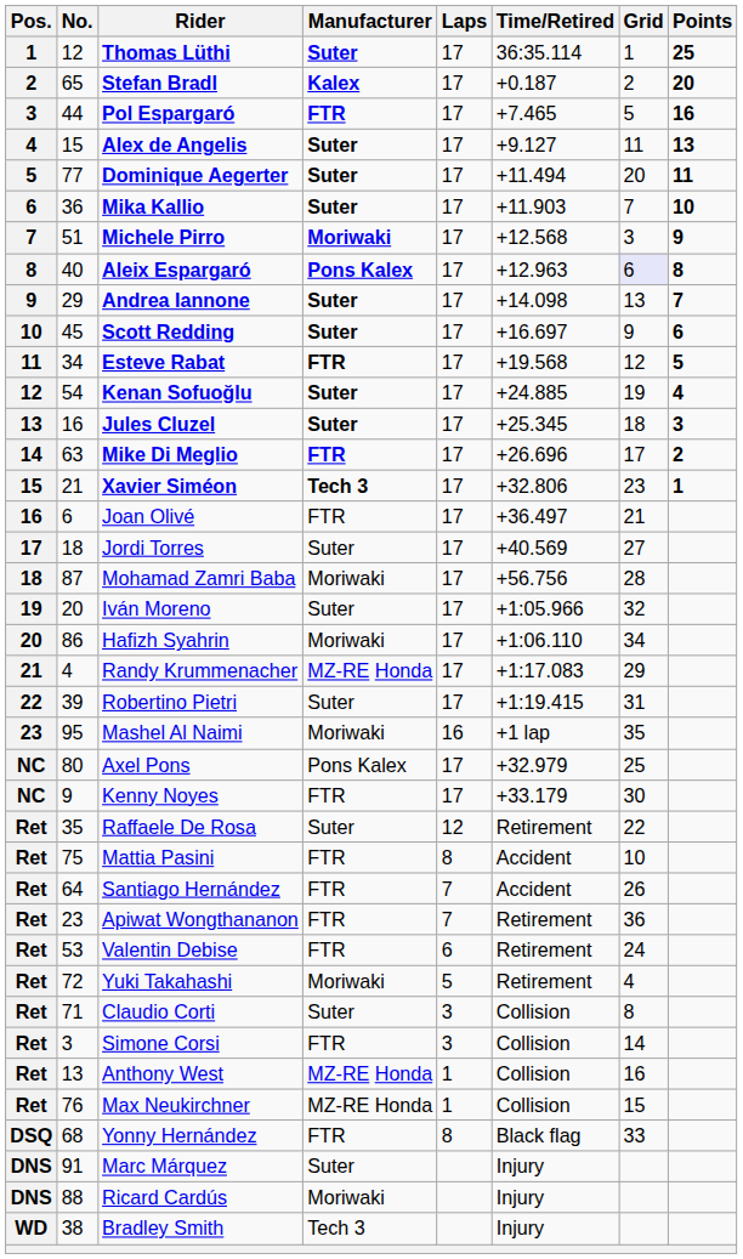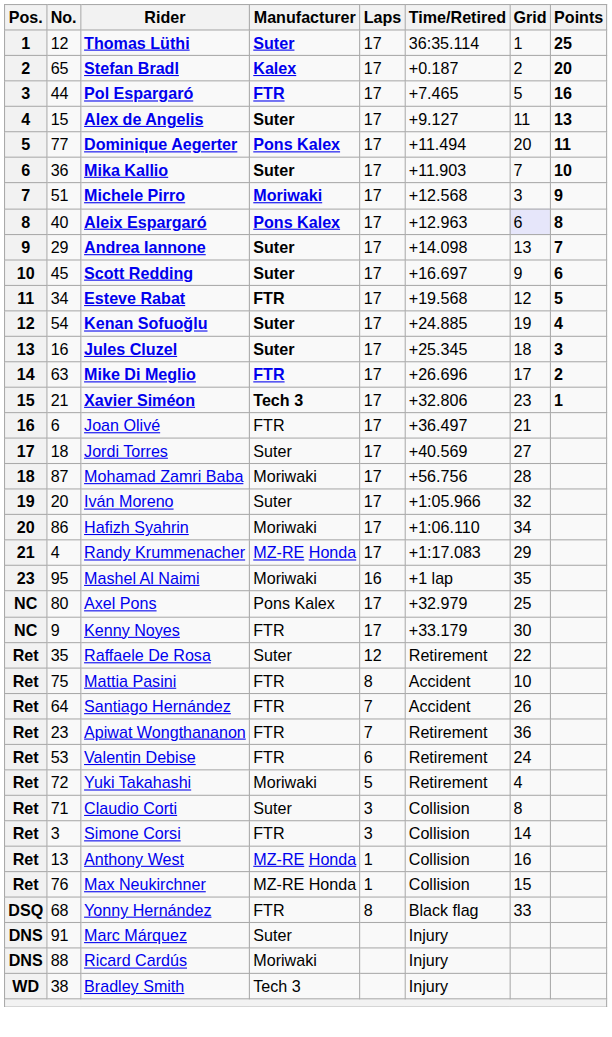 <table class="wikitable" style="font-size: 95%;">
 <tr>
 <th>Pos.</th>
 <th>No.</th>
 <th>Rider</th>
 <th>Manufacturer</th>
 <th>Laps</th>
 <th>Time/Retired</th>
 <th>Grid</th>
 <th>Points</th>
 </tr>
 <tr>
 <th>1</th>
 <td>12</td>
 <td> <strong><a href='#'>Thomas Lüthi</a></strong></td>
 <td><strong><a href='#'>Suter</a></strong></td>
 <td>17</td>
 <td>36:35.114</td>
 <td>1</td>
 <td><strong>25</strong></td>
 </tr>
 <tr>
 <th>2</th>
 <td>65</td>
 <td> <strong><a href='#'>Stefan Bradl</a></strong></td>
 <td><strong><a href='#'>Kalex</a></strong></td>
 <td>17</td>
 <td>+0.187</td>
 <td>2</td>
 <td><strong>20</strong></td>
 </tr>
 <tr>
 <th>3</th>
 <td>44</td>
 <td> <strong><a href='#'>Pol Espargaró</a></strong></td>
 <td><strong><a href='#'>FTR</a></strong></td>
 <td>17</td>
 <td>+7.465</td>
 <td>5</td>
 <td><strong>16</strong></td>
 </tr>
 <tr>
 <th>4</th>
 <td>15</td>
 <td> <strong><a href='#'>Alex de Angelis</a></strong></td>
 <td><strong>Suter</strong></td>
 <td>17</td>
 <td>+9.127</td>
 <td>11</td>
 <td><strong>13</strong></td>
 </tr>
 <tr>
 <th>5</th>
 <td>77</td>
 <td> <strong><a href='#'>Dominique Aegerter</a></strong></td>
-<td><strong>Suter</strong></td>
+<td><strong><a href='#'>Pons Kalex</a></strong></td>
 <td>17</td>
 <td>+11.494</td>
 <td>20</td>
 <td><strong>11</strong></td>
 </tr>
 <tr>
 <th>6</th>
 <td>36</td>
 <td> <strong><a href='#'>Mika Kallio</a></strong></td>
 <td><strong>Suter</strong></td>
 <td>17</td>
 <td>+11.903</td>
 <td>7</td>
 <td><strong>10</strong></td>
 </tr>
 <tr>
 <th>7</th>
 <td>51</td>
 <td> <strong><a href='#'>Michele Pirro</a></strong></td>
 <td><strong><a href='#'>Moriwaki</a></strong></td>
 <td>17</td>
 <td>+12.568</td>
 <td>3</td>
 <td><strong>9</strong></td>
 </tr>
 <tr>
 <th>8</th>
 <td>40</td>
 <td> <strong><a href='#'>Aleix Espargaró</a></strong></td>
 <td><strong><a href='#'>Pons Kalex</a></strong></td>
 <td>17</td>
 <td>+12.963</td>
 <td style="background: lavender;">6</td>
 <td><strong>8</strong></td>
 </tr>
 <tr>
 <th>9</th>
 <td>29</td>
 <td> <strong><a href='#'>Andrea Iannone</a></strong></td>
 <td><strong>Suter</strong></td>
 <td>17</td>
 <td>+14.098</td>
 <td>13</td>
 <td><strong>7</strong></td>
 </tr>
 <tr>
 <th>10</th>
 <td>45</td>
 <td> <strong><a href='#'>Scott Redding</a></strong></td>
 <td><strong>Suter</strong></td>
 <td>17</td>
 <td>+16.697</td>
 <td>9</td>
 <td><strong>6</strong></td>
 </tr>
 <tr>
 <th>11</th>
 <td>34</td>
 <td> <strong><a href='#'>Esteve Rabat</a></strong></td>
 <td><strong>FTR</strong></td>
 <td>17</td>
 <td>+19.568</td>
 <td>12</td>
 <td><strong>5</strong></td>
 </tr>
 <tr>
 <th>12</th>
 <td>54</td>
 <td> <strong><a href='#'>Kenan Sofuoğlu</a></strong></td>
 <td><strong>Suter</strong></td>
 <td>17</td>
 <td>+24.885</td>
 <td>19</td>
 <td><strong>4</strong></td>
 </tr>
 <tr>
 <th>13</th>
 <td>16</td>
 <td> <strong><a href='#'>Jules Cluzel</a></strong></td>
 <td><strong>Suter</strong></td>
 <td>17</td>
 <td>+25.345</td>
 <td>18</td>
 <td><strong>3</strong></td>
 </tr>
 <tr>
 <th>14</th>
 <td>63</td>
 <td> <strong><a href='#'>Mike Di Meglio</a></strong></td>
 <td><strong><a href='#'>FTR</a></strong></td>
 <td>17</td>
 <td>+26.696</td>
 <td>17</td>
 <td><strong>2</strong></td>
 </tr>
 <tr>
 <th>15</th>
 <td>21</td>
 <td> <strong><a href='#'>Xavier Siméon</a></strong></td>
 <td><strong>Tech 3</strong></td>
 <td>17</td>
 <td>+32.806</td>
 <td>23</td>
 <td><strong>1</strong></td>
 </tr>
 <tr>
 <th>16</th>
 <td>6</td>
 <td> <a href='#'>Joan Olivé</a></td>
 <td>FTR</td>
 <td>17</td>
 <td>+36.497</td>
 <td>21</td>
 <td></td>
 </tr>
 <tr>
 <th>17</th>
 <td>18</td>
 <td> <a href='#'>Jordi Torres</a></td>
 <td>Suter</td>
 <td>17</td>
 <td>+40.569</td>
 <td>27</td>
 <td></td>
 </tr>
 <tr>
 <th>18</th>
 <td>87</td>
 <td> <a href='#'>Mohamad Zamri Baba</a></td>
 <td>Moriwaki</td>
 <td>17</td>
 <td>+56.756</td>
 <td>28</td>
 <td></td>
 </tr>
 <tr>
 <th>19</th>
 <td>20</td>
 <td> <a href='#'>Iván Moreno</a></td>
 <td>Suter</td>
 <td>17</td>
 <td>+1:05.966</td>
 <td>32</td>
 <td></td>
 </tr>
 <tr>
 <th>20</th>
 <td>86</td>
 <td> <a href='#'>Hafizh Syahrin</a></td>
 <td>Moriwaki</td>
 <td>17</td>
 <td>+1:06.110</td>
 <td>34</td>
 <td></td>
 </tr>
 <tr>
 <th>21</th>
 <td>4</td>
 <td> <a href='#'>Randy Krummenacher</a></td>
 <td><a href='#'>MZ-RE</a> <a href='#'>Honda</a></td>
 <td>17</td>
 <td>+1:17.083</td>
 <td>29</td>
-<td></td>
-</tr>
-<tr>
-<th>22</th>
-<td>39</td>
-<td> <a href='#'>Robertino Pietri</a></td>
-<td>Suter</td>
-<td>17</td>
-<td>+1:19.415</td>
-<td>31</td>
 <td></td>
 </tr>
 <tr>
 <th>23</th>
 <td>95</td>
 <td> <a href='#'>Mashel Al Naimi</a></td>
 <td>Moriwaki</td>
 <td>16</td>
 <td>+1 lap</td>
 <td>35</td>
 <td></td>
 </tr>
 <tr>
 <th>NC</th>
 <td>80</td>
 <td> <a href='#'>Axel Pons</a></td>
 <td>Pons Kalex</td>
 <td>17</td>
 <td>+32.979</td>
 <td>25</td>
 <td></td>
 </tr>
 <tr>
 <th>NC</th>
 <td>9</td>
 <td> <a href='#'>Kenny Noyes</a></td>
 <td>FTR</td>
 <td>17</td>
 <td>+33.179</td>
 <td>30</td>
 <td></td>
 </tr>
 <tr>
 <th>Ret</th>
 <td>35</td>
 <td> <a href='#'>Raffaele De Rosa</a></td>
 <td>Suter</td>
 <td>12</td>
 <td>Retirement</td>
 <td>22</td>
 <td></td>
 </tr>
 <tr>
 <th>Ret</th>
 <td>75</td>
 <td> <a href='#'>Mattia Pasini</a></td>
 <td>FTR</td>
 <td>8</td>
 <td>Accident</td>
 <td>10</td>
 <td></td>
 </tr>
 <tr>
 <th>Ret</th>
 <td>64</td>
 <td> <a href='#'>Santiago Hernández</a></td>
 <td>FTR</td>
 <td>7</td>
 <td>Accident</td>
 <td>26</td>
 <td></td>
 </tr>
 <tr>
 <th>Ret</th>
 <td>23</td>
 <td> <a href='#'>Apiwat Wongthananon</a></td>
 <td>FTR</td>
 <td>7</td>
 <td>Retirement</td>
 <td>36</td>
 <td></td>
 </tr>
 <tr>
 <th>Ret</th>
 <td>53</td>
 <td> <a href='#'>Valentin Debise</a></td>
 <td>FTR</td>
 <td>6</td>
 <td>Retirement</td>
 <td>24</td>
 <td></td>
 </tr>
 <tr>
 <th>Ret</th>
 <td>72</td>
 <td> <a href='#'>Yuki Takahashi</a></td>
 <td>Moriwaki</td>
 <td>5</td>
 <td>Retirement</td>
 <td>4</td>
 <td></td>
 </tr>
 <tr>
 <th>Ret</th>
 <td>71</td>
 <td> <a href='#'>Claudio Corti</a></td>
 <td>Suter</td>
 <td>3</td>
 <td>Collision</td>
 <td>8</td>
 <td></td>
 </tr>
 <tr>
 <th>Ret</th>
 <td>3</td>
 <td> <a href='#'>Simone Corsi</a></td>
 <td>FTR</td>
 <td>3</td>
 <td>Collision</td>
 <td>14</td>
 <td></td>
 </tr>
 <tr>
 <th>Ret</th>
 <td>13</td>
 <td> <a href='#'>Anthony West</a></td>
 <td><a href='#'>MZ-RE</a> <a href='#'>Honda</a></td>
 <td>1</td>
 <td>Collision</td>
 <td>16</td>
 <td></td>
 </tr>
 <tr>
 <th>Ret</th>
 <td>76</td>
 <td> <a href='#'>Max Neukirchner</a></td>
 <td>MZ-RE Honda</td>
 <td>1</td>
 <td>Collision</td>
 <td>15</td>
 <td></td>
 </tr>
 <tr>
 <th>DSQ</th>
 <td>68</td>
 <td> <a href='#'>Yonny Hernández</a></td>
 <td>FTR</td>
 <td>8</td>
 <td>Black flag</td>
 <td>33</td>
 <td></td>
 </tr>
 <tr>
 <th>DNS</th>
 <td>91</td>
 <td> <a href='#'>Marc Márquez</a></td>
 <td>Suter</td>
 <td></td>
 <td>Injury</td>
 <td></td>
 <td></td>
 </tr>
 <tr>
 <th>DNS</th>
 <td>88</td>
 <td> <a href='#'>Ricard Cardús</a></td>
 <td>Moriwaki</td>
 <td></td>
 <td>Injury</td>
 <td></td>
 <td></td>
 </tr>
 <tr>
 <th>WD</th>
 <td>38</td>
 <td> <a href='#'>Bradley Smith</a></td>
 <td>Tech 3</td>
 <td></td>
 <td>Injury</td>
 <td></td>
 <td></td>
 </tr>
 <tr>
 <th colspan=8></th>
 </tr>
 <tr>
 </tr>
 </table>
